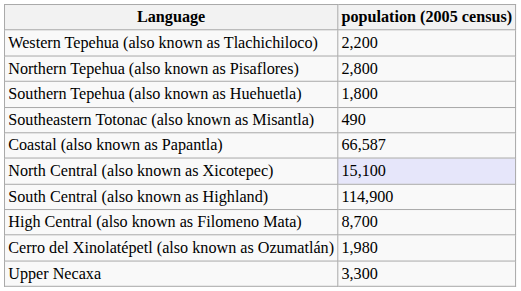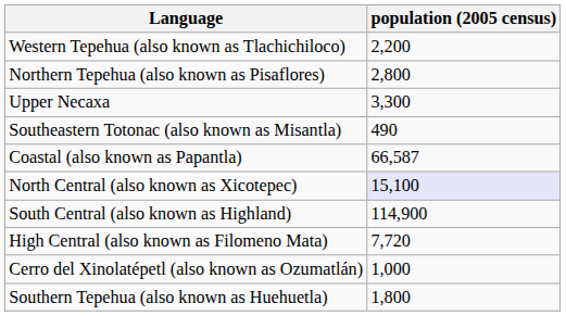 <table class="wikitable">
 <tr>
 <th>Language</th>
 <th>population (2005 census)</th>
 </tr>
 <tr>
 <td>Western Tepehua (also known as Tlachichiloco)</td>
 <td>2,200</td>
 </tr>
 <tr>
 <td>Northern Tepehua (also known as Pisaflores)</td>
 <td>2,800</td>
 </tr>
 <tr>
-<td>Southern Tepehua (also known as Huehuetla)</td>
-<td>1,800</td>
+<td>Upper Necaxa</td>
+<td>3,300</td>
 </tr>
 <tr>
 <td>Southeastern Totonac (also known as Misantla)</td>
 <td>490</td>
 </tr>
 <tr>
 <td>Coastal (also known as Papantla)</td>
 <td>66,587</td>
 </tr>
 <tr>
 <td>North Central (also known as Xicotepec)</td>
 <td style="background: lavender;">15,100</td>
 </tr>
 <tr>
 <td>South Central (also known as Highland)</td>
 <td>114,900</td>
 </tr>
 <tr>
 <td>High Central (also known as Filomeno Mata)</td>
-<td>8,700</td>
+<td>7,720</td>
 </tr>
 <tr>
 <td>Cerro del Xinolatépetl (also known as Ozumatlán)</td>
-<td>1,980</td>
+<td>1,000</td>
 </tr>
 <tr>
-<td>Upper Necaxa</td>
-<td>3,300</td>
+<td>Southern Tepehua (also known as Huehuetla)</td>
+<td>1,800</td>
 </tr>
 </table>
